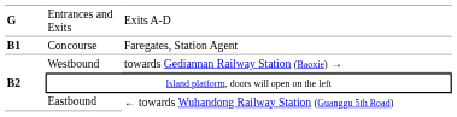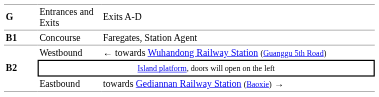 <table table border=0 cellspacing=0 cellpadding=3>
 <tr>
 <td style="border-top:solid 1px gray;border-bottom:solid 0px gray;" width=50><strong>G</strong></td>
 <td style="border-top:solid 1px gray;border-bottom:solid 0px gray;" width=100>Entrances and Exits</td>
 <td style="border-top:solid 1px gray;border-bottom:solid 0px gray;" width=450>Exits A-D</td>
 </tr>
 <tr>
 <td style="border-top:solid 1px gray;border-bottom:solid 1px gray;" width=50><strong>B1</strong></td>
 <td style="border-top:solid 1px gray;border-bottom:solid 1px gray;" width=100>Concourse</td>
 <td style="border-top:solid 1px gray;border-bottom:solid 1px gray;" width=450>Faregates, Station Agent</td>
 </tr>
 <tr>
 <td style="border-bottom:solid 1px gray;" rowspan=3><strong>B2</strong></td>
 <td>Westbound</td>
-<td style="border-bottom:solid 1px gray;"> towards <a href='#'>Gediannan Railway Station</a> <small>(<a href='#'>Baoxie</a>)</small> →</td>
+<td>←  towards <a href='#'>Wuhandong Railway Station</a> <small>(<a href='#'>Guanggu 5th Road</a>)</small></td>
 </tr>
 <tr>
 <td style="border-right:solid 2px black;border-left:solid 2px black;border-top:solid 2px black;border-bottom:solid 2px black;text-align:center;" colspan=2><small><a href='#'>Island platform</a>, doors will open on the left</small></td>
 </tr>
 <tr>
 <td style="border-bottom:solid 1px gray;">Eastbound</td>
-<td>←  towards <a href='#'>Wuhandong Railway Station</a> <small>(<a href='#'>Guanggu 5th Road</a>)</small></td>
+<td style="border-bottom:solid 1px gray;"> towards <a href='#'>Gediannan Railway Station</a> <small>(<a href='#'>Baoxie</a>)</small> →</td>
 </tr>
 </table>
